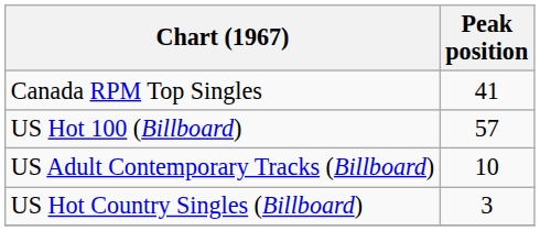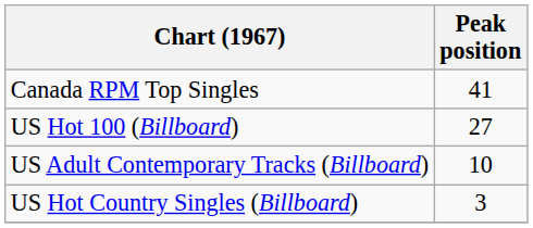 <table class="wikitable sortable">
 <tr>
 <th align="left">Chart (1967)</th>
 <th align="center">Peak<br>position</th>
 </tr>
 <tr>
 <td>Canada <a href='#'>RPM</a> Top Singles</td>
 <td align="center">41</td>
 </tr>
 <tr>
 <td>US <a href='#'>Hot 100</a> (<em><a href='#'>Billboard</a></em>)</td>
-<td align="center">57</td>
+<td align="center">27</td>
 </tr>
 <tr>
 <td align="left">US <a href='#'>Adult Contemporary Tracks</a> (<em><a href='#'>Billboard</a></em>)</td>
 <td align="center">10</td>
 </tr>
 <tr>
 <td align="left">US <a href='#'>Hot Country Singles</a> (<em><a href='#'>Billboard</a></em>)</td>
 <td align="center">3</td>
 </tr>
 <tr>
 </tr>
 </table>
